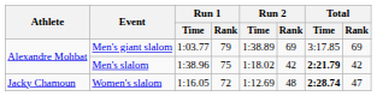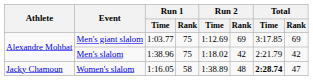 <table class="wikitable" style="font-size:90%">
 <tr>
 <th rowspan=2>Athlete</th>
 <th rowspan=2>Event</th>
 <th colspan=2>Run 1</th>
 <th colspan=2>Run 2</th>
 <th colspan=2>Total</th>
 </tr>
 <tr style="font-size:95%">
 <th>Time</th>
 <th>Rank</th>
 <th>Time</th>
 <th>Rank</th>
 <th>Time</th>
 <th>Rank</th>
 </tr>
 <tr align=center>
 <td align=left rowspan="2"><a href='#'>Alexandre Mohbat</a></td>
 <td align=left><a href='#'>Men's giant slalom</a></td>
 <td>1:03.77</td>
-<td>79</td>
-<td>1:38.89</td>
+<td>75</td>
+<td>1:12.69</td>
 <td>69</td>
 <td>3:17.85</td>
 <td>69</td>
 </tr>
 <tr align=center>
 <td align=left><a href='#'>Men's slalom</a></td>
 <td>1:38.96</td>
 <td>75</td>
 <td>1:18.02</td>
 <td>42</td>
-<td><strong>2:21.79</strong></td>
+<td>2:21.79</td>
 <td>42</td>
 </tr>
 <tr align=center>
 <td align=left><a href='#'>Jacky Chamoun</a></td>
 <td align=left><a href='#'>Women's slalom</a></td>
 <td>1:16.05</td>
-<td>72</td>
-<td>1:12.69</td>
+<td>58</td>
+<td>1:38.89</td>
 <td>48</td>
 <td><strong>2:28.74</strong></td>
 <td>47</td>
 </tr>
 </table>
